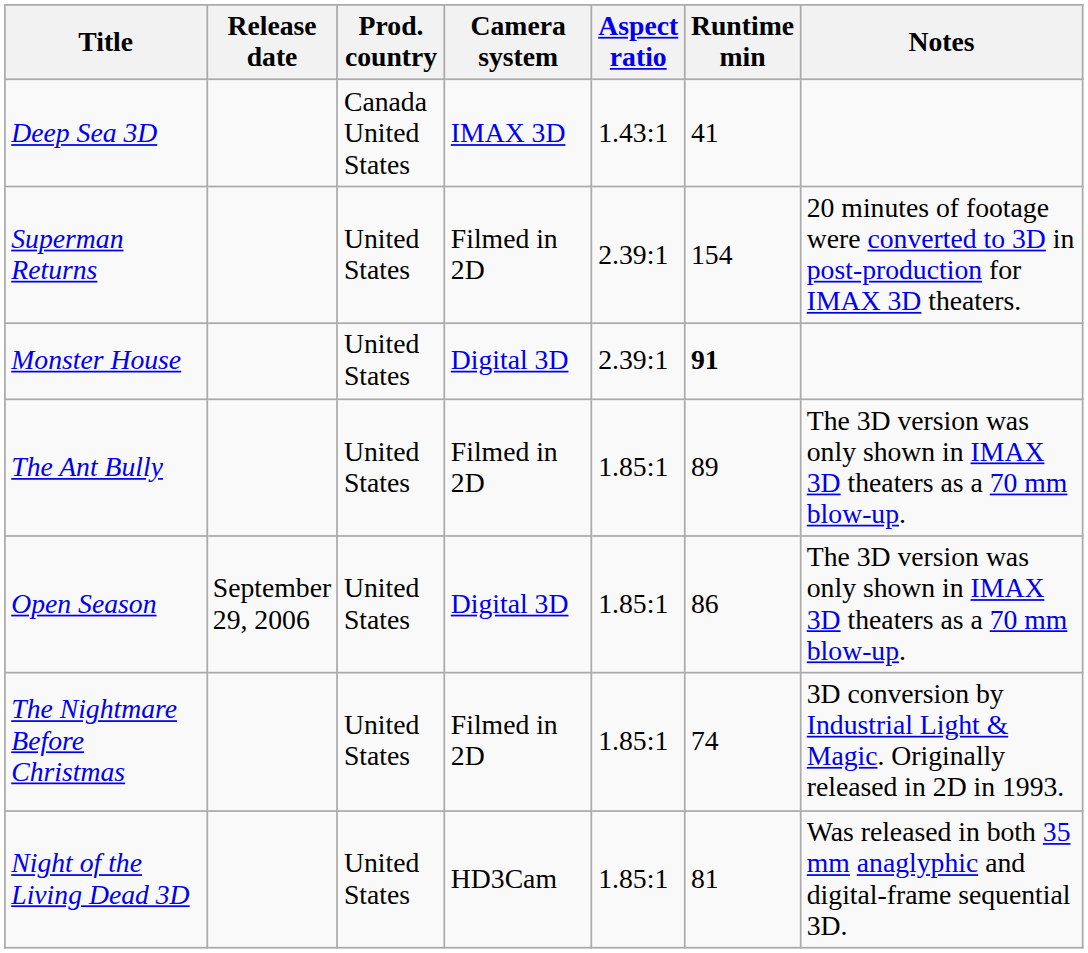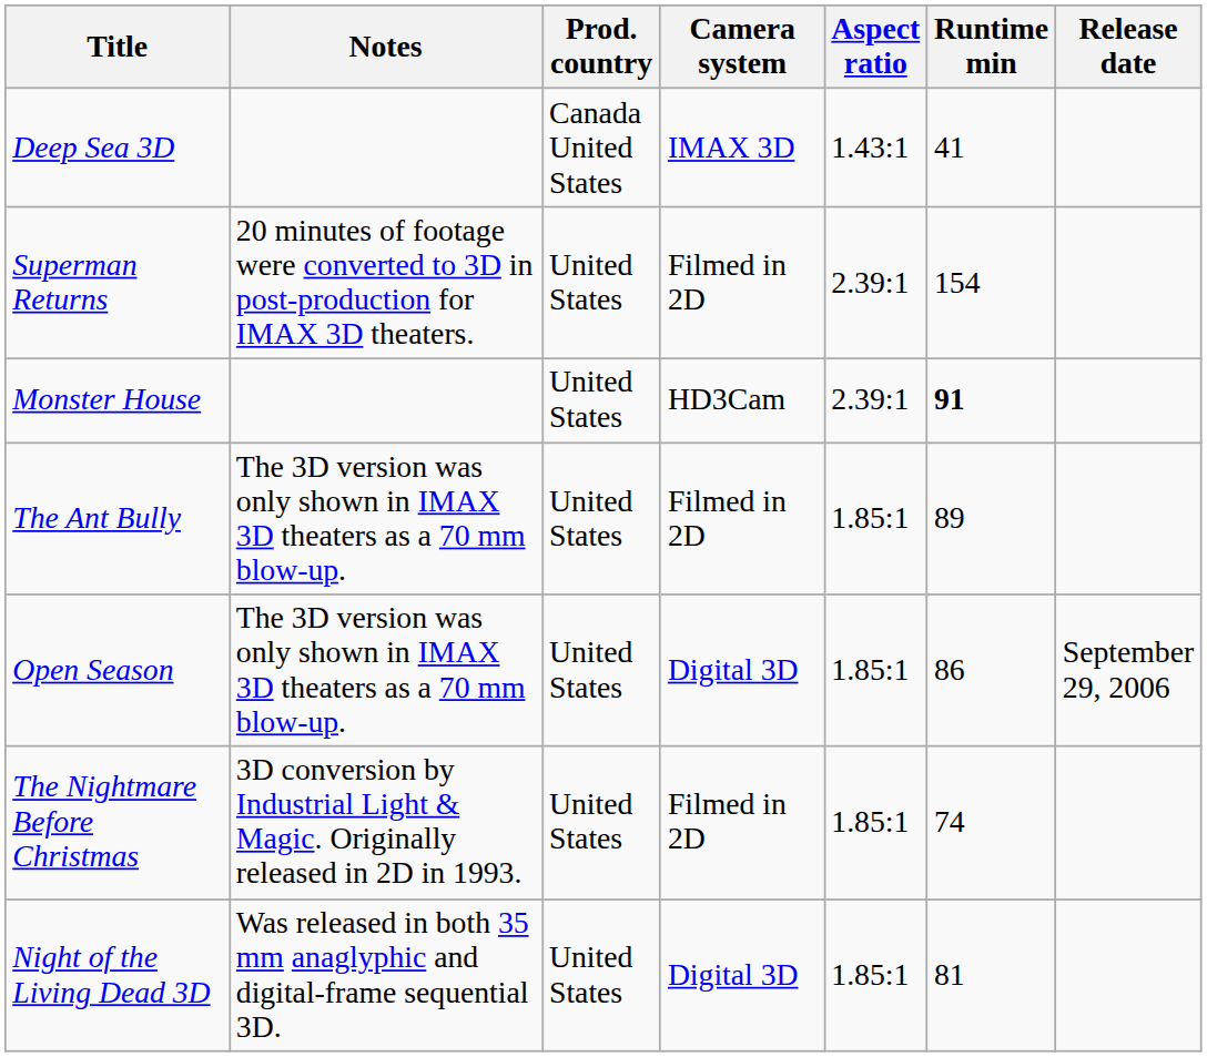 <table class="wikitable sortable" width="100%">
 <tr>
 <th width="22%">Title</th>
-<th width="12%">Release date</th>
+<th width="33%" class="unsortable">Notes</th>
 <th width="10%">Prod. country</th>
 <th width="15%">Camera system</th>
 <th width="5%"><a href='#'>Aspect ratio</a></th>
 <th width="3%">Runtime min</th>
-<th width="33%" class="unsortable">Notes</th>
+<th width="12%">Release date</th>
 </tr>
 <tr>
 <td><em><a href='#'>Deep Sea 3D</a></em></td>
 <td></td>
 <td>Canada<br>United States</td>
 <td><a href='#'>IMAX 3D</a></td>
 <td>1.43:1</td>
 <td>41</td>
 <td></td>
 </tr>
 <tr>
 <td><em><a href='#'>Superman Returns</a></em></td>
-<td></td>
+<td>20 minutes of footage were <a href='#'>converted to 3D</a> in <a href='#'>post-production</a> for <a href='#'>IMAX 3D</a> theaters.</td>
 <td>United States</td>
 <td>Filmed in 2D</td>
 <td>2.39:1</td>
 <td>154</td>
-<td>20 minutes of footage were <a href='#'>converted to 3D</a> in <a href='#'>post-production</a> for <a href='#'>IMAX 3D</a> theaters.</td>
+<td></td>
 </tr>
 <tr>
 <td><em><a href='#'>Monster House</a></em></td>
 <td></td>
 <td>United States</td>
-<td><a href='#'>Digital 3D</a></td>
+<td>HD3Cam</td>
 <td>2.39:1</td>
 <td><strong>91</strong></td>
 <td></td>
 </tr>
 <tr>
 <td><em><a href='#'>The Ant Bully</a></em></td>
-<td></td>
+<td>The 3D version was only shown in <a href='#'>IMAX 3D</a> theaters as a <a href='#'>70 mm blow-up</a>.</td>
 <td>United States</td>
 <td>Filmed in 2D</td>
 <td>1.85:1</td>
 <td>89</td>
-<td>The 3D version was only shown in <a href='#'>IMAX 3D</a> theaters as a <a href='#'>70 mm blow-up</a>.</td>
+<td></td>
 </tr>
 <tr>
 <td><em><a href='#'>Open Season</a></em></td>
-<td>September 29, 2006</td>
+<td>The 3D version was only shown in <a href='#'>IMAX 3D</a> theaters as a <a href='#'>70 mm blow-up</a>.</td>
 <td>United States</td>
 <td><a href='#'>Digital 3D</a></td>
 <td>1.85:1</td>
 <td>86</td>
-<td>The 3D version was only shown in <a href='#'>IMAX 3D</a> theaters as a <a href='#'>70 mm blow-up</a>.</td>
+<td>September 29, 2006</td>
 </tr>
 <tr>
 <td><em><a href='#'>The Nightmare Before Christmas</a></em></td>
-<td></td>
+<td>3D conversion by <a href='#'>Industrial Light & Magic</a>. Originally released in 2D in 1993.</td>
 <td>United States</td>
 <td>Filmed in 2D</td>
 <td>1.85:1</td>
 <td>74</td>
-<td>3D conversion by <a href='#'>Industrial Light & Magic</a>. Originally released in 2D in 1993.</td>
+<td></td>
 </tr>
 <tr>
 <td><em><a href='#'>Night of the Living Dead 3D</a></em></td>
-<td></td>
+<td>Was released in both <a href='#'>35 mm</a> <a href='#'>anaglyphic</a> and digital-frame sequential 3D.</td>
 <td>United States</td>
-<td>HD3Cam</td>
+<td><a href='#'>Digital 3D</a></td>
 <td>1.85:1</td>
 <td>81</td>
-<td>Was released in both <a href='#'>35 mm</a> <a href='#'>anaglyphic</a> and digital-frame sequential 3D.</td>
+<td></td>
 </tr>
 </table>
